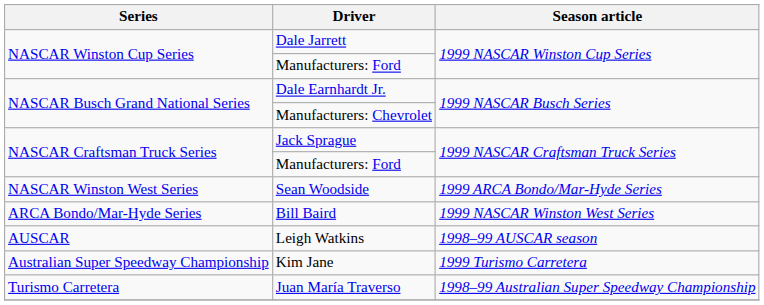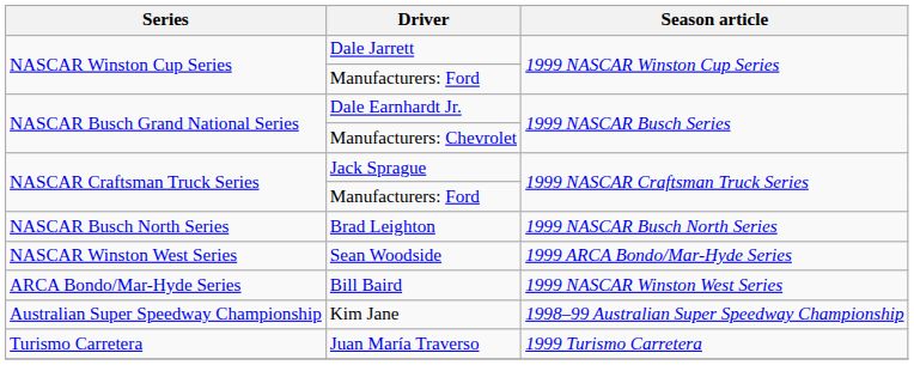 <table class="wikitable" style="font-size: 87%;">
 <tr>
 <th>Series</th>
 <th>Driver</th>
 <th>Season article</th>
 </tr>
 <tr>
 <td rowspan=2><a href='#'>NASCAR Winston Cup Series</a></td>
 <td> <a href='#'>Dale Jarrett</a></td>
 <td rowspan=2><em><a href='#'>1999 NASCAR Winston Cup Series</a></em></td>
 </tr>
 <tr>
 <td>Manufacturers:  <a href='#'>Ford</a></td>
 </tr>
 <tr>
 <td rowspan=2><a href='#'>NASCAR Busch Grand National Series</a></td>
 <td> <a href='#'>Dale Earnhardt Jr.</a></td>
 <td rowspan=2><em><a href='#'>1999 NASCAR Busch Series</a></em></td>
 </tr>
 <tr>
 <td>Manufacturers:  <a href='#'>Chevrolet</a></td>
 </tr>
 <tr>
 <td rowspan=2><a href='#'>NASCAR Craftsman Truck Series</a></td>
 <td> <a href='#'>Jack Sprague</a></td>
 <td rowspan=2><em><a href='#'>1999 NASCAR Craftsman Truck Series</a></em></td>
 </tr>
 <tr>
 <td>Manufacturers:  <a href='#'>Ford</a></td>
 </tr>
 <tr>
+<td><a href='#'>NASCAR Busch North Series</a></td>
+<td> <a href='#'>Brad Leighton</a></td>
+<td><em><a href='#'>1999 NASCAR Busch North Series</a></em></td>
+</tr>
+<tr>
 <td><a href='#'>NASCAR Winston West Series</a></td>
 <td> <a href='#'>Sean Woodside</a></td>
 <td><em><a href='#'>1999 ARCA Bondo/Mar-Hyde Series</a></em></td>
 </tr>
 <tr>
 <td><a href='#'>ARCA Bondo/Mar-Hyde Series</a></td>
 <td> <a href='#'>Bill Baird</a></td>
 <td><em><a href='#'>1999 NASCAR Winston West Series</a></em></td>
 </tr>
 <tr>
-<td><a href='#'>AUSCAR</a></td>
-<td> Leigh Watkins</td>
-<td><em><a href='#'>1998–99 AUSCAR season</a></em></td>
-</tr>
-<tr>
 <td><a href='#'>Australian Super Speedway Championship</a></td>
 <td> Kim Jane</td>
-<td><em><a href='#'>1999 Turismo Carretera</a></em></td>
+<td><em><a href='#'>1998–99 Australian Super Speedway Championship</a></em></td>
 </tr>
 <tr>
 <td><a href='#'>Turismo Carretera</a></td>
 <td> <a href='#'>Juan María Traverso</a></td>
-<td><em><a href='#'>1998–99 Australian Super Speedway Championship</a></em></td>
+<td><em><a href='#'>1999 Turismo Carretera</a></em></td>
 </tr>
 <tr>
 </tr>
 </table>
